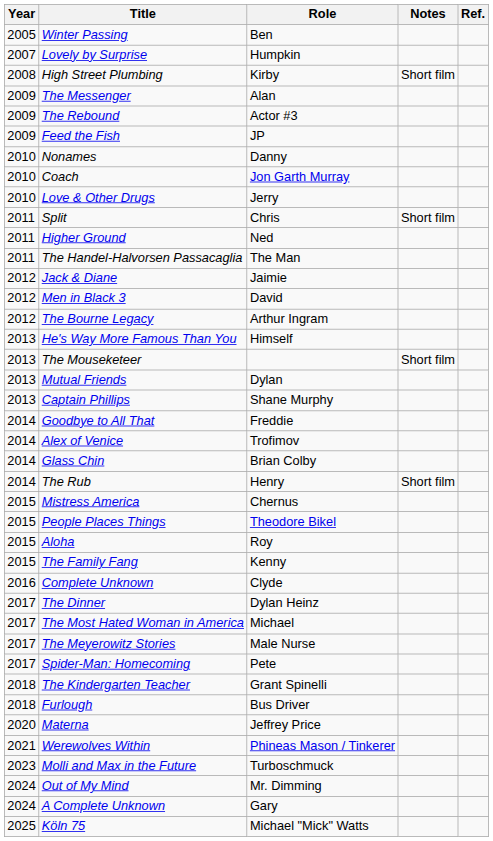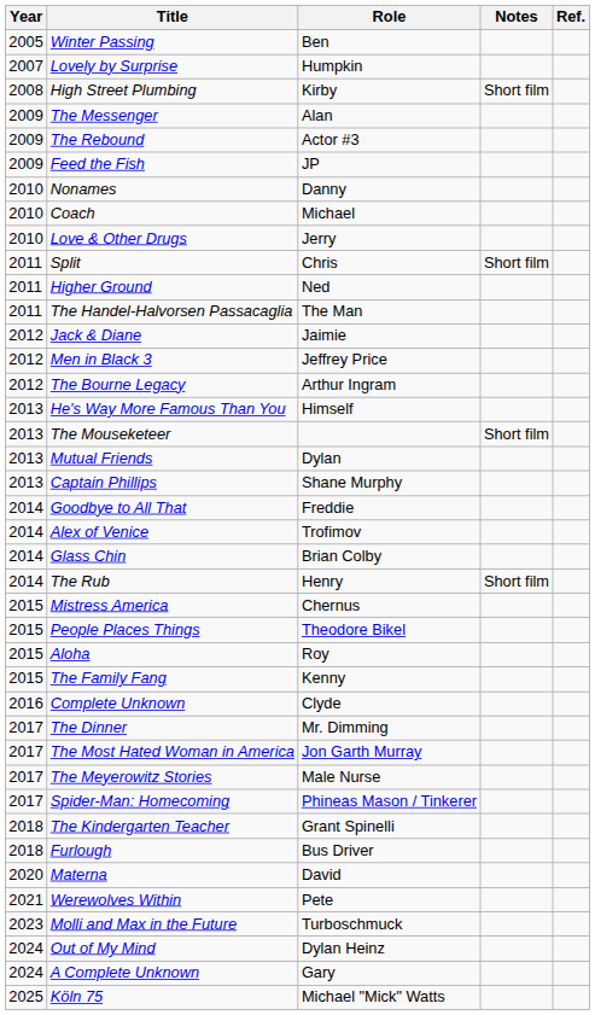 <table class="wikitable sortable">
 <tr>
 <th>Year</th>
 <th>Title</th>
 <th>Role</th>
 <th class="unsortable">Notes</th>
 <th>Ref.</th>
 </tr>
 <tr>
 <td>2005</td>
 <td><em><a href='#'>Winter Passing</a></em></td>
 <td>Ben</td>
 <td></td>
 <td></td>
 </tr>
 <tr>
 <td>2007</td>
 <td><em><a href='#'>Lovely by Surprise</a></em></td>
 <td>Humpkin</td>
 <td></td>
 <td></td>
 </tr>
 <tr>
 <td>2008</td>
 <td><em>High Street Plumbing</em></td>
 <td>Kirby</td>
 <td>Short film</td>
 <td></td>
 </tr>
 <tr>
 <td>2009</td>
 <td><em><a href='#'>The Messenger</a></em></td>
 <td>Alan</td>
 <td></td>
 <td></td>
 </tr>
 <tr>
 <td>2009</td>
 <td><em><a href='#'>The Rebound</a></em></td>
 <td>Actor #3</td>
 <td></td>
 <td></td>
 </tr>
 <tr>
 <td>2009</td>
 <td><em><a href='#'>Feed the Fish</a></em></td>
 <td>JP</td>
 <td></td>
 <td></td>
 </tr>
 <tr>
 <td>2010</td>
 <td><em>Nonames</em></td>
 <td>Danny</td>
 <td></td>
 <td></td>
 </tr>
 <tr>
 <td>2010</td>
 <td><em>Coach</em></td>
-<td><a href='#'>Jon Garth Murray</a></td>
+<td>Michael</td>
 <td></td>
 <td></td>
 </tr>
 <tr>
 <td>2010</td>
 <td><em><a href='#'>Love & Other Drugs</a></em></td>
 <td>Jerry</td>
 <td></td>
 <td></td>
 </tr>
 <tr>
 <td>2011</td>
 <td><em>Split</em></td>
 <td>Chris</td>
 <td>Short film</td>
 <td></td>
 </tr>
 <tr>
 <td>2011</td>
 <td><em><a href='#'>Higher Ground</a></em></td>
 <td>Ned</td>
 <td></td>
 <td></td>
 </tr>
 <tr>
 <td>2011</td>
 <td><em>The Handel-Halvorsen Passacaglia</em></td>
 <td>The Man</td>
 <td></td>
 <td></td>
 </tr>
 <tr>
 <td>2012</td>
 <td><em><a href='#'>Jack & Diane</a></em></td>
 <td>Jaimie</td>
 <td></td>
 <td></td>
 </tr>
 <tr>
 <td>2012</td>
 <td><em><a href='#'>Men in Black 3</a></em></td>
-<td>David</td>
+<td>Jeffrey Price</td>
 <td></td>
 <td></td>
 </tr>
 <tr>
 <td>2012</td>
 <td><em><a href='#'>The Bourne Legacy</a></em></td>
 <td>Arthur Ingram</td>
 <td></td>
 <td></td>
 </tr>
 <tr>
 <td>2013</td>
 <td><em><a href='#'>He's Way More Famous Than You</a></em></td>
 <td>Himself</td>
 <td></td>
 <td></td>
 </tr>
 <tr>
 <td>2013</td>
 <td><em>The Mouseketeer</em></td>
 <td></td>
 <td>Short film</td>
 <td></td>
 </tr>
 <tr>
 <td>2013</td>
 <td><em><a href='#'>Mutual Friends</a></em></td>
 <td>Dylan</td>
 <td></td>
 <td></td>
 </tr>
 <tr>
 <td>2013</td>
 <td><em><a href='#'>Captain Phillips</a></em></td>
 <td>Shane Murphy</td>
 <td></td>
 <td></td>
 </tr>
 <tr>
 <td>2014</td>
 <td><em><a href='#'>Goodbye to All That</a></em></td>
 <td>Freddie</td>
 <td></td>
 <td></td>
 </tr>
 <tr>
 <td>2014</td>
 <td><em><a href='#'>Alex of Venice</a></em></td>
 <td>Trofimov</td>
 <td></td>
 <td></td>
 </tr>
 <tr>
 <td>2014</td>
 <td><em><a href='#'>Glass Chin</a></em></td>
 <td>Brian Colby</td>
 <td></td>
 <td></td>
 </tr>
 <tr>
 <td>2014</td>
 <td><em>The Rub</em></td>
 <td>Henry</td>
 <td>Short film</td>
 <td></td>
 </tr>
 <tr>
 <td>2015</td>
 <td><em><a href='#'>Mistress America</a></em></td>
 <td>Chernus</td>
 <td></td>
 <td></td>
 </tr>
 <tr>
 <td>2015</td>
 <td><em><a href='#'>People Places Things</a></em></td>
 <td><a href='#'>Theodore Bikel</a></td>
 <td></td>
 <td></td>
 </tr>
 <tr>
 <td>2015</td>
 <td><em><a href='#'>Aloha</a></em></td>
 <td>Roy</td>
 <td></td>
 <td></td>
 </tr>
 <tr>
 <td>2015</td>
 <td><em><a href='#'>The Family Fang</a></em></td>
 <td>Kenny</td>
 <td></td>
 <td></td>
 </tr>
 <tr>
 <td>2016</td>
 <td><em><a href='#'>Complete Unknown</a></em></td>
 <td>Clyde</td>
 <td></td>
 <td></td>
 </tr>
 <tr>
 <td>2017</td>
 <td><em><a href='#'>The Dinner</a></em></td>
-<td>Dylan Heinz</td>
+<td>Mr. Dimming</td>
 <td></td>
 <td></td>
 </tr>
 <tr>
 <td>2017</td>
 <td><em><a href='#'>The Most Hated Woman in America</a></em></td>
-<td>Michael</td>
+<td><a href='#'>Jon Garth Murray</a></td>
 <td></td>
 <td></td>
 </tr>
 <tr>
 <td>2017</td>
 <td><em><a href='#'>The Meyerowitz Stories</a></em></td>
 <td>Male Nurse</td>
 <td></td>
 <td></td>
 </tr>
 <tr>
 <td>2017</td>
 <td><em><a href='#'>Spider-Man: Homecoming</a></em></td>
-<td>Pete</td>
+<td><a href='#'>Phineas Mason / Tinkerer</a></td>
 <td></td>
 <td></td>
 </tr>
 <tr>
 <td>2018</td>
 <td><em><a href='#'>The Kindergarten Teacher</a></em></td>
 <td>Grant Spinelli</td>
 <td></td>
 <td></td>
 </tr>
 <tr>
 <td>2018</td>
 <td><em><a href='#'>Furlough</a></em></td>
 <td>Bus Driver</td>
 <td></td>
 <td></td>
 </tr>
 <tr>
 <td>2020</td>
 <td><em><a href='#'>Materna</a></em></td>
-<td>Jeffrey Price</td>
+<td>David</td>
 <td></td>
 <td></td>
 </tr>
 <tr>
 <td>2021</td>
 <td><em><a href='#'>Werewolves Within</a></em></td>
-<td><a href='#'>Phineas Mason / Tinkerer</a></td>
+<td>Pete</td>
 <td></td>
 <td></td>
 </tr>
 <tr>
 <td>2023</td>
 <td><em><a href='#'>Molli and Max in the Future</a></em></td>
 <td>Turboschmuck</td>
 <td></td>
 <td></td>
 </tr>
 <tr>
 <td>2024</td>
 <td><em><a href='#'>Out of My Mind</a></em></td>
-<td>Mr. Dimming</td>
+<td>Dylan Heinz</td>
 <td></td>
 <td></td>
 </tr>
 <tr>
 <td>2024</td>
 <td><em><a href='#'>A Complete Unknown</a></em></td>
 <td>Gary</td>
 <td></td>
 <td></td>
 </tr>
 <tr>
 <td>2025</td>
 <td><em><a href='#'>Köln 75</a></em></td>
 <td>Michael "Mick" Watts</td>
 <td></td>
 <td></td>
 </tr>
 </table>
